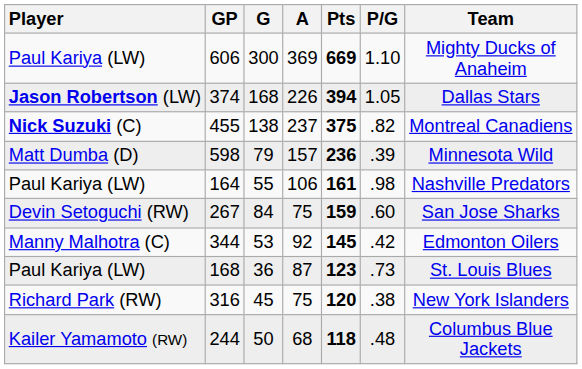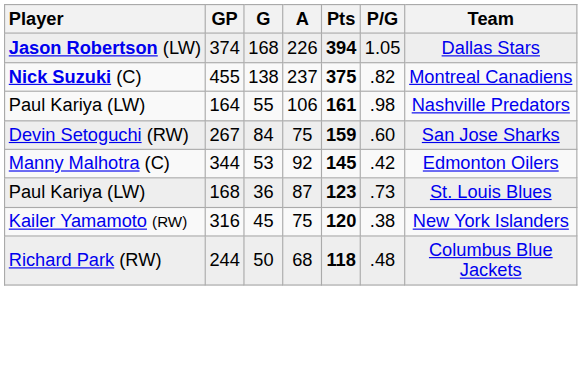 <table class="wikitable sortable" style="text-align:center">
 <tr>
 <th style="text-align:left;">Player</th>
 <th>GP</th>
 <th>G</th>
 <th>A</th>
 <th>Pts</th>
 <th>P/G</th>
 <th scope="col" style="width:144px;">Team</th>
-</tr>
-<tr>
-<td style="text-align:left;"> <a href='#'>Paul Kariya</a> (LW)</td>
-<td>606</td>
-<td>300</td>
-<td>369</td>
-<td><strong>669</strong></td>
-<td>1.10</td>
-<td><a href='#'>Mighty Ducks of Anaheim</a></td>
 </tr>
 <tr style="background:#eee;">
 <td style="text-align:left;"> <strong><a href='#'>Jason Robertson</a></strong> (LW)</td>
 <td>374</td>
 <td>168</td>
 <td>226</td>
 <td><strong>394</strong></td>
 <td>1.05</td>
 <td><a href='#'>Dallas Stars</a></td>
 </tr>
 <tr>
 <td style="text-align:left;"> <strong><a href='#'>Nick Suzuki</a></strong> (C)</td>
 <td>455</td>
 <td>138</td>
 <td>237</td>
 <td><strong>375</strong></td>
 <td>.82</td>
 <td><a href='#'>Montreal Canadiens</a></td>
-</tr>
-<tr style="background:#eee;">
-<td style="text-align:left;"> <a href='#'>Matt Dumba</a> (D)</td>
-<td>598</td>
-<td>79</td>
-<td>157</td>
-<td><strong>236</strong></td>
-<td>.39</td>
-<td><a href='#'>Minnesota Wild</a></td>
 </tr>
 <tr>
 <td style="text-align:left;"> Paul Kariya (LW)</td>
 <td>164</td>
 <td>55</td>
 <td>106</td>
 <td><strong>161</strong></td>
 <td>.98</td>
 <td><a href='#'>Nashville Predators</a></td>
 </tr>
 <tr style="background:#eee;">
 <td style="text-align:left;"> <a href='#'>Devin Setoguchi</a> (RW)</td>
 <td>267</td>
 <td>84</td>
 <td>75</td>
 <td><strong>159</strong></td>
 <td>.60</td>
 <td><a href='#'>San Jose Sharks</a></td>
 </tr>
 <tr>
 <td style="text-align:left;"> <a href='#'>Manny Malhotra</a> (C)</td>
 <td>344</td>
 <td>53</td>
 <td>92</td>
 <td><strong>145</strong></td>
 <td>.42</td>
 <td><a href='#'>Edmonton Oilers</a></td>
 </tr>
 <tr style="background:#eee;">
 <td style="text-align:left;"> Paul Kariya (LW)</td>
 <td>168</td>
 <td>36</td>
 <td>87</td>
 <td><strong>123</strong></td>
 <td>.73</td>
 <td><a href='#'>St. Louis Blues</a></td>
 </tr>
 <tr>
-<td style="text-align:left;"> <a href='#'>Richard Park</a> (RW)</td>
+<td style="text-align:left;"> <a href='#'>Kailer Yamamoto</a> <small>(RW)</small></td>
 <td>316</td>
 <td>45</td>
 <td>75</td>
 <td><strong>120</strong></td>
 <td>.38</td>
 <td><a href='#'>New York Islanders</a></td>
 </tr>
 <tr style="background:#eee;">
-<td style="text-align:left;"> <a href='#'>Kailer Yamamoto</a> <small>(RW)</small></td>
+<td style="text-align:left;"> <a href='#'>Richard Park</a> (RW)</td>
 <td>244</td>
 <td>50</td>
 <td>68</td>
 <td><strong>118</strong></td>
 <td>.48</td>
 <td><a href='#'>Columbus Blue Jackets</a></td>
 </tr>
 </table>
